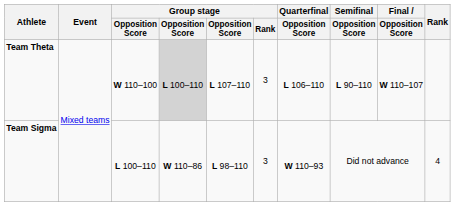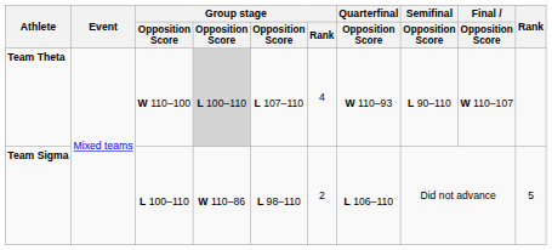 <table class="wikitable" style="font-size:90%">
 <tr>
 <th rowspan=2>Athlete</th>
 <th rowspan=2>Event</th>
 <th colspan=4>Group stage</th>
 <th>Quarterfinal</th>
 <th>Semifinal</th>
 <th>Final / </th>
 <th rowspan=2>Rank</th>
 </tr>
 <tr style="font-size:95%">
 <th>Opposition<br>Score</th>
 <th>Opposition<br>Score</th>
 <th>Opposition<br>Score</th>
 <th>Rank</th>
 <th>Opposition<br>Score</th>
 <th>Opposition<br>Score</th>
 <th>Opposition<br>Score</th>
 </tr>
 <tr align=center>
 <td align=left><strong>Team Theta</strong><br><br><br><br><br><br><br><br></td>
 <td rowspan=2 align=left><a href='#'>Mixed teams</a></td>
 <td><br><strong>W</strong> 110–100</td>
 <td style="background: lightgrey;"><br><strong>L</strong> 100–110</td>
 <td><br><strong>L</strong> 107–110</td>
-<td>3</td>
-<td><br><strong>L</strong> 106–110</td>
+<td>4</td>
+<td><br><strong>W</strong> 110–93</td>
 <td><br><strong>L</strong> 90–110</td>
 <td><br><strong>W</strong> 110–107</td>
 <td></td>
 </tr>
 <tr align=center>
 <td align=left><strong>Team Sigma</strong><br><br><br><br><br><br><br><br></td>
 <td><br><strong>L</strong> 100–110</td>
 <td><br><strong>W</strong> 110–86</td>
 <td><br><strong>L</strong> 98–110</td>
-<td>3</td>
-<td><br><strong>W</strong> 110–93</td>
+<td>2</td>
+<td><br><strong>L</strong> 106–110</td>
 <td colspan=2>Did not advance</td>
-<td>4</td>
+<td>5</td>
 </tr>
 </table>
